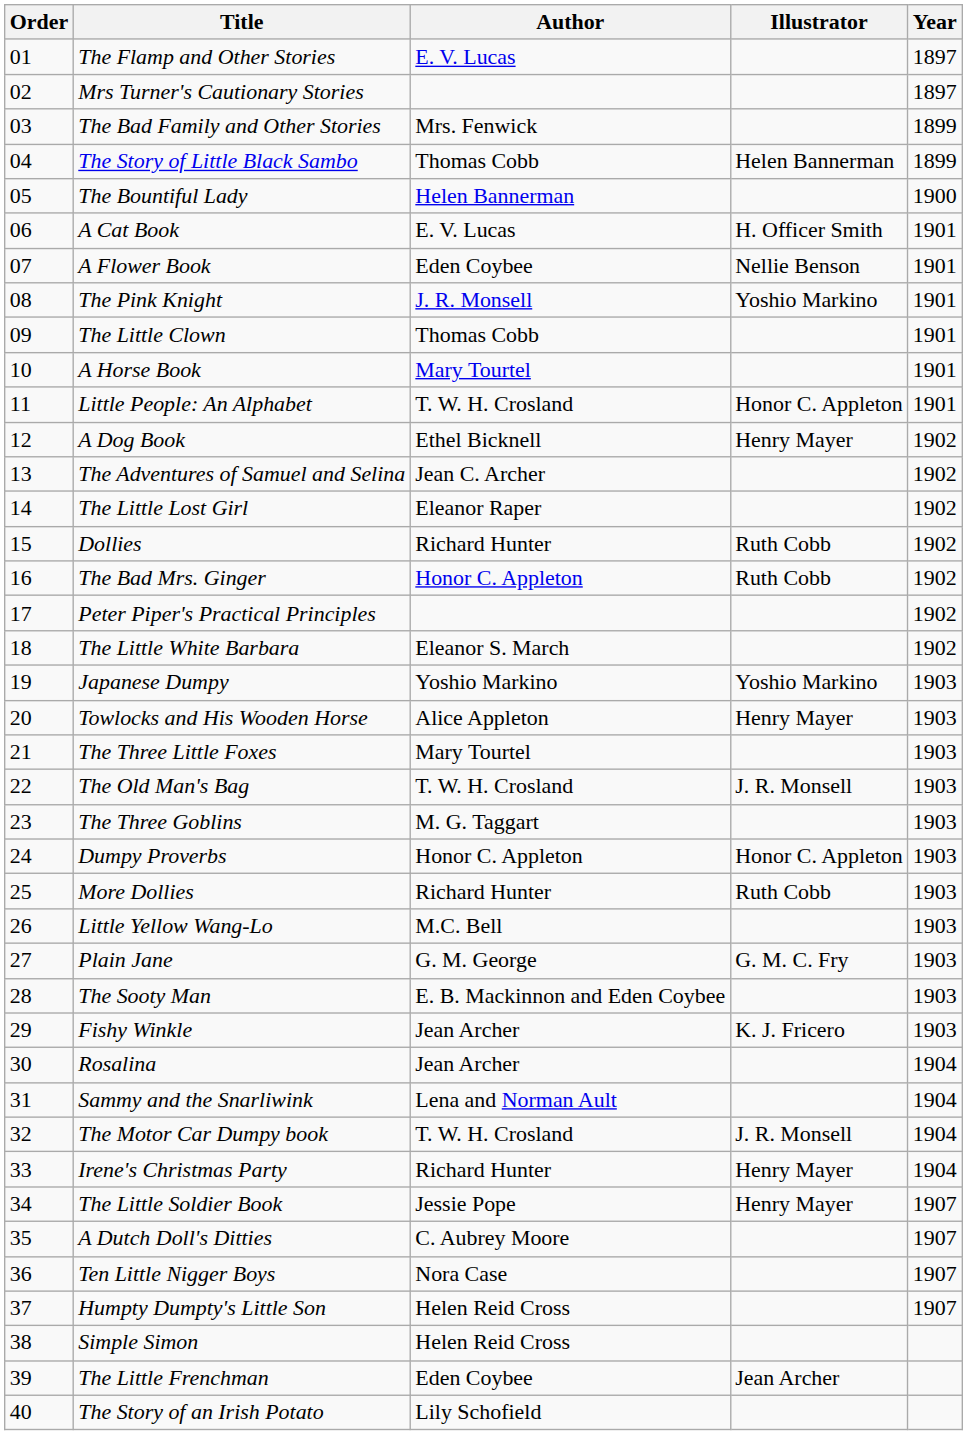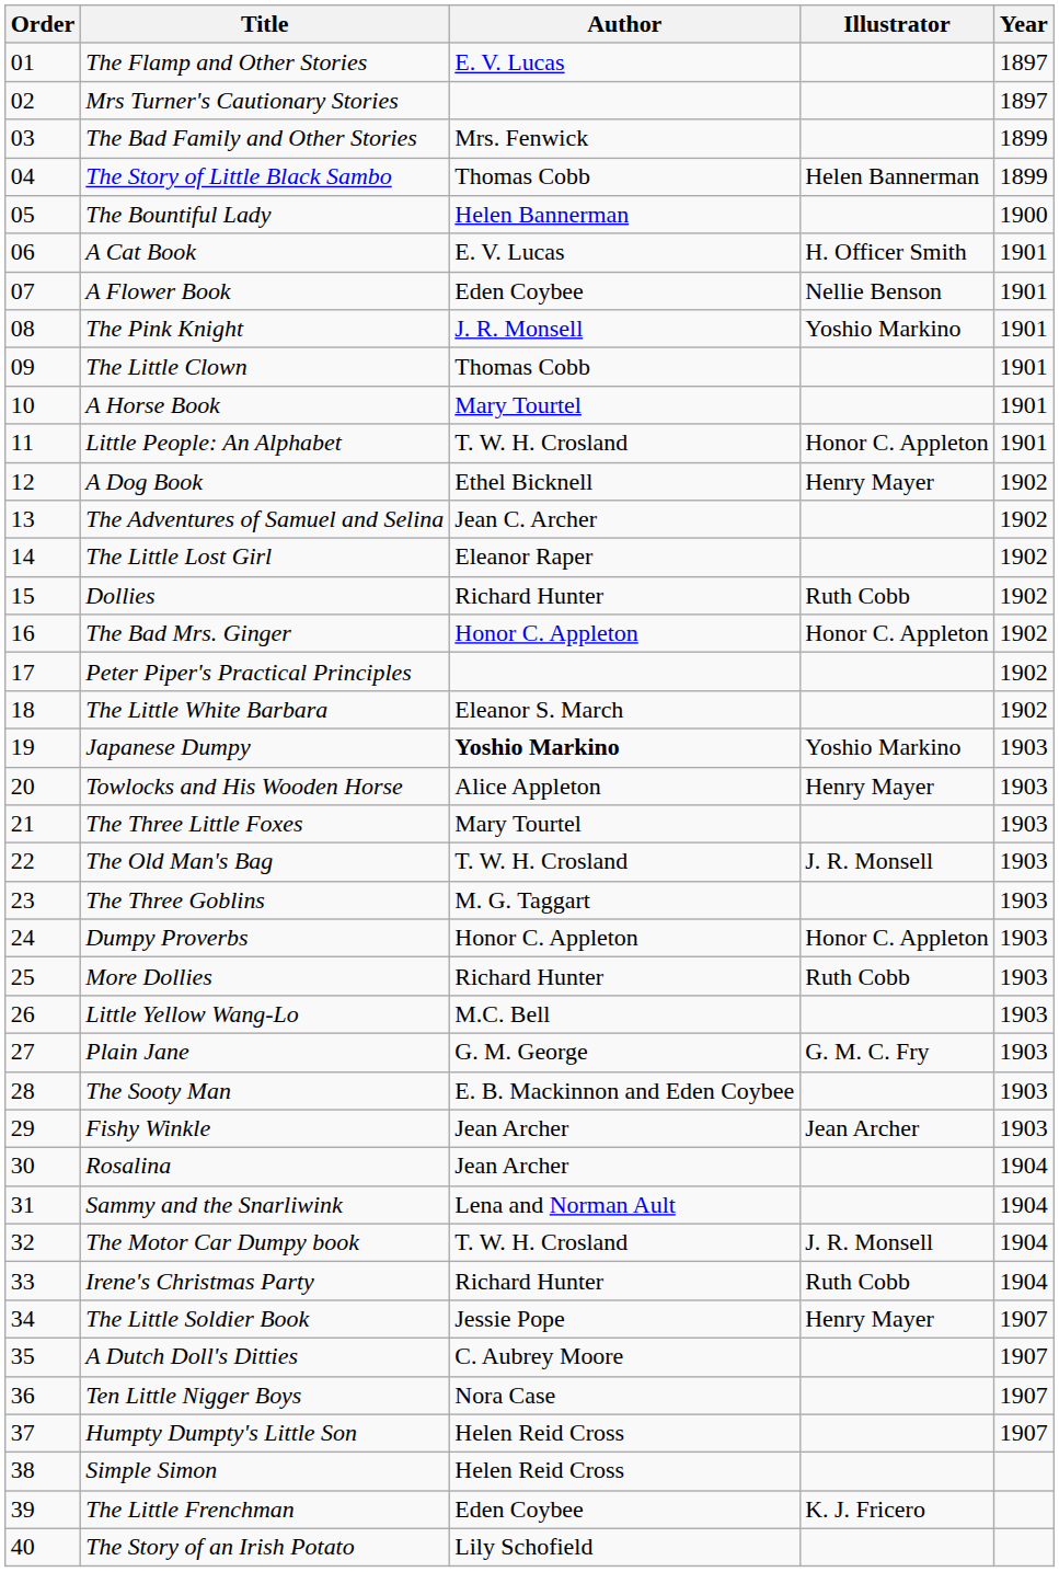 <table class="wikitable sortable">
 <tr>
 <th>Order</th>
 <th>Title</th>
 <th>Author</th>
 <th>Illustrator</th>
 <th>Year</th>
 </tr>
 <tr>
 <td>01</td>
 <td><em>The Flamp and Other Stories</em></td>
 <td><a href='#'>E. V. Lucas</a></td>
 <td></td>
 <td>1897</td>
 </tr>
 <tr>
 <td>02</td>
 <td><em>Mrs Turner's Cautionary Stories</em></td>
 <td></td>
 <td></td>
 <td>1897</td>
 </tr>
 <tr>
 <td>03</td>
 <td><em>The Bad Family and Other Stories</em></td>
 <td>Mrs. Fenwick</td>
 <td></td>
 <td>1899</td>
 </tr>
 <tr>
 <td>04</td>
 <td><em><a href='#'>The Story of Little Black Sambo</a></em></td>
 <td>Thomas Cobb</td>
 <td>Helen Bannerman</td>
 <td>1899</td>
 </tr>
 <tr>
 <td>05</td>
 <td><em>The Bountiful Lady</em></td>
 <td><a href='#'>Helen Bannerman</a></td>
 <td></td>
 <td>1900</td>
 </tr>
 <tr>
 <td>06</td>
 <td><em>A Cat Book</em></td>
 <td>E. V. Lucas</td>
 <td>H. Officer Smith</td>
 <td>1901</td>
 </tr>
 <tr>
 <td>07</td>
 <td><em>A Flower Book</em></td>
 <td>Eden Coybee</td>
 <td>Nellie Benson</td>
 <td>1901</td>
 </tr>
 <tr>
 <td>08</td>
 <td><em>The Pink Knight</em></td>
 <td><a href='#'>J. R. Monsell</a></td>
 <td>Yoshio Markino</td>
 <td>1901</td>
 </tr>
 <tr>
 <td>09</td>
 <td><em>The Little Clown</em></td>
 <td>Thomas Cobb</td>
 <td></td>
 <td>1901</td>
 </tr>
 <tr>
 <td>10</td>
 <td><em>A Horse Book</em></td>
 <td><a href='#'>Mary Tourtel</a></td>
 <td></td>
 <td>1901</td>
 </tr>
 <tr>
 <td>11</td>
 <td><em>Little People: An Alphabet</em></td>
 <td>T. W. H. Crosland</td>
 <td>Honor C. Appleton</td>
 <td>1901</td>
 </tr>
 <tr>
 <td>12</td>
 <td><em>A Dog Book</em></td>
 <td>Ethel Bicknell</td>
 <td>Henry Mayer</td>
 <td>1902</td>
 </tr>
 <tr>
 <td>13</td>
 <td><em>The Adventures of Samuel and Selina</em></td>
 <td>Jean C. Archer</td>
 <td></td>
 <td>1902</td>
 </tr>
 <tr>
 <td>14</td>
 <td><em>The Little Lost Girl</em></td>
 <td>Eleanor Raper</td>
 <td></td>
 <td>1902</td>
 </tr>
 <tr>
 <td>15</td>
 <td><em>Dollies</em></td>
 <td>Richard Hunter</td>
 <td>Ruth Cobb</td>
 <td>1902</td>
 </tr>
 <tr>
 <td>16</td>
 <td><em>The Bad Mrs. Ginger</em></td>
 <td><a href='#'>Honor C. Appleton</a></td>
-<td>Ruth Cobb</td>
+<td>Honor C. Appleton</td>
 <td>1902</td>
 </tr>
 <tr>
 <td>17</td>
 <td><em>Peter Piper's Practical Principles</em></td>
 <td></td>
 <td></td>
 <td>1902</td>
 </tr>
 <tr>
 <td>18</td>
 <td><em>The Little White Barbara</em></td>
 <td>Eleanor S. March</td>
 <td></td>
 <td>1902</td>
 </tr>
 <tr>
 <td>19</td>
 <td><em>Japanese Dumpy</em></td>
-<td>Yoshio Markino</td>
+<td><strong>Yoshio Markino</strong></td>
 <td>Yoshio Markino</td>
 <td>1903</td>
 </tr>
 <tr>
 <td>20</td>
 <td><em>Towlocks and His Wooden Horse</em></td>
 <td>Alice Appleton</td>
 <td>Henry Mayer</td>
 <td>1903</td>
 </tr>
 <tr>
 <td>21</td>
 <td><em>The Three Little Foxes</em></td>
 <td>Mary Tourtel</td>
 <td></td>
 <td>1903</td>
 </tr>
 <tr>
 <td>22</td>
 <td><em>The Old Man's Bag</em></td>
 <td>T. W. H. Crosland</td>
 <td>J. R. Monsell</td>
 <td>1903</td>
 </tr>
 <tr>
 <td>23</td>
 <td><em>The Three Goblins</em></td>
 <td>M. G. Taggart</td>
 <td></td>
 <td>1903</td>
 </tr>
 <tr>
 <td>24</td>
 <td><em>Dumpy Proverbs</em></td>
 <td>Honor C. Appleton</td>
 <td>Honor C. Appleton</td>
 <td>1903</td>
 </tr>
 <tr>
 <td>25</td>
 <td><em>More Dollies</em></td>
 <td>Richard Hunter</td>
 <td>Ruth Cobb</td>
 <td>1903</td>
 </tr>
 <tr>
 <td>26</td>
 <td><em>Little Yellow Wang-Lo</em></td>
 <td>M.C. Bell</td>
 <td></td>
 <td>1903</td>
 </tr>
 <tr>
 <td>27</td>
 <td><em>Plain Jane</em></td>
 <td>G. M. George</td>
 <td>G. M. C. Fry</td>
 <td>1903</td>
 </tr>
 <tr>
 <td>28</td>
 <td><em>The Sooty Man</em></td>
 <td>E. B. Mackinnon and Eden Coybee</td>
 <td></td>
 <td>1903</td>
 </tr>
 <tr>
 <td>29</td>
 <td><em>Fishy Winkle</em></td>
 <td>Jean Archer</td>
-<td>K. J. Fricero</td>
+<td>Jean Archer</td>
 <td>1903</td>
 </tr>
 <tr>
 <td>30</td>
 <td><em>Rosalina</em></td>
 <td>Jean Archer</td>
 <td></td>
 <td>1904</td>
 </tr>
 <tr>
 <td>31</td>
 <td><em>Sammy and the Snarliwink</em></td>
 <td>Lena and <a href='#'>Norman Ault</a></td>
 <td></td>
 <td>1904</td>
 </tr>
 <tr>
 <td>32</td>
 <td><em>The Motor Car Dumpy book</em></td>
 <td>T. W. H. Crosland</td>
 <td>J. R. Monsell</td>
 <td>1904</td>
 </tr>
 <tr>
 <td>33</td>
 <td><em>Irene's Christmas Party</em></td>
 <td>Richard Hunter</td>
-<td>Henry Mayer</td>
+<td>Ruth Cobb</td>
 <td>1904</td>
 </tr>
 <tr>
 <td>34</td>
 <td><em>The Little Soldier Book</em></td>
 <td>Jessie Pope</td>
 <td>Henry Mayer</td>
 <td>1907</td>
 </tr>
 <tr>
 <td>35</td>
 <td><em>A Dutch Doll's Ditties</em></td>
 <td>C. Aubrey Moore</td>
 <td></td>
 <td>1907</td>
 </tr>
 <tr>
 <td>36</td>
 <td><em>Ten Little Nigger Boys</em></td>
 <td>Nora Case</td>
 <td></td>
 <td>1907</td>
 </tr>
 <tr>
 <td>37</td>
 <td><em>Humpty Dumpty's Little Son</em></td>
 <td>Helen Reid Cross</td>
 <td></td>
 <td>1907</td>
 </tr>
 <tr>
 <td>38</td>
 <td><em>Simple Simon</em></td>
 <td>Helen Reid Cross</td>
 <td></td>
 <td></td>
 </tr>
 <tr>
 <td>39</td>
 <td><em>The Little Frenchman</em></td>
 <td>Eden Coybee</td>
-<td>Jean Archer</td>
+<td>K. J. Fricero</td>
 <td></td>
 </tr>
 <tr>
 <td>40</td>
 <td><em>The Story of an Irish Potato</em></td>
 <td>Lily Schofield</td>
 <td></td>
 <td></td>
 </tr>
 </table>
